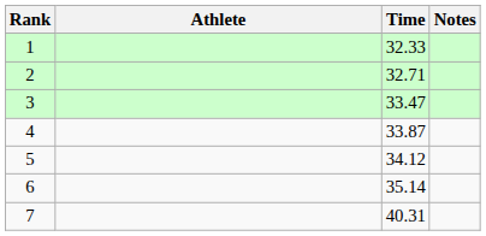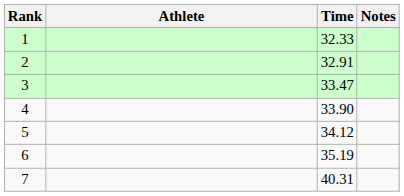 <table class="wikitable" style="text-align:center">
 <tr>
 <th>Rank</th>
 <th Style="width:18em">Athlete</th>
 <th>Time</th>
 <th>Notes</th>
 </tr>
 <tr style="background:#cfc">
 <td>1</td>
 <td style="text-align:left"></td>
 <td>32.33</td>
 <td></td>
 </tr>
 <tr style="background:#cfc">
 <td>2</td>
 <td style="text-align:left"></td>
-<td>32.71</td>
+<td>32.91</td>
 <td></td>
 </tr>
 <tr style="background:#cfc">
 <td>3</td>
 <td style="text-align:left"></td>
 <td>33.47</td>
 <td></td>
 </tr>
 <tr>
 <td>4</td>
 <td style="text-align:left"></td>
-<td>33.87</td>
+<td>33.90</td>
 <td></td>
 </tr>
 <tr>
 <td>5</td>
 <td style="text-align:left"></td>
 <td>34.12</td>
 <td></td>
 </tr>
 <tr>
 <td>6</td>
 <td style="text-align:left"></td>
-<td>35.14</td>
+<td>35.19</td>
 <td></td>
 </tr>
 <tr>
 <td>7</td>
 <td style="text-align:left"></td>
 <td>40.31</td>
 <td></td>
 </tr>
 </table>
